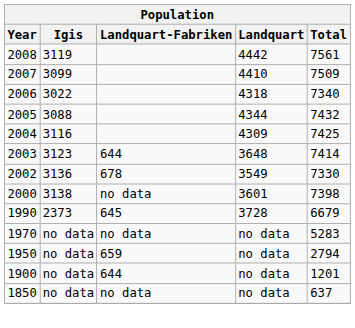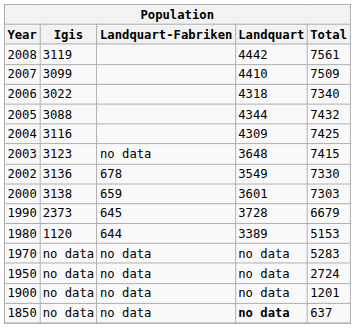 <table class="wikitable">
 <tr>
 <th align="center" colspan="5" bgcolor="#d2d2d2">Population</th>
 </tr>
 <tr>
 <th bgcolor="#dddddd">Year</th>
 <th bgcolor="#dddddd">Igis</th>
 <th bgcolor="#dddddd">Landquart-Fabriken</th>
 <th bgcolor="#dddddd">Landquart</th>
 <th bgcolor="#dddddd">Total</th>
 </tr>
 <tr>
 <td>2008</td>
 <td>3119</td>
 <td></td>
 <td>4442</td>
 <td>7561</td>
 </tr>
 <tr>
 <td>2007</td>
 <td>3099</td>
 <td></td>
 <td>4410</td>
 <td>7509</td>
 </tr>
 <tr>
 <td>2006</td>
 <td>3022</td>
 <td></td>
 <td>4318</td>
 <td>7340</td>
 </tr>
 <tr>
 <td>2005</td>
 <td>3088</td>
 <td></td>
 <td>4344</td>
 <td>7432</td>
 </tr>
 <tr>
 <td>2004</td>
 <td>3116</td>
 <td></td>
 <td>4309</td>
 <td>7425</td>
 </tr>
 <tr>
 <td>2003</td>
 <td>3123</td>
-<td>644</td>
+<td>no data</td>
 <td>3648</td>
-<td>7414</td>
+<td>7415</td>
 </tr>
 <tr>
 <td>2002</td>
 <td>3136</td>
 <td>678</td>
 <td>3549</td>
 <td>7330</td>
 </tr>
 <tr>
 <td>2000</td>
 <td>3138</td>
-<td>no data</td>
+<td>659</td>
 <td>3601</td>
-<td>7398</td>
+<td>7303</td>
 </tr>
 <tr>
 <td>1990</td>
 <td>2373</td>
 <td>645</td>
 <td>3728</td>
 <td>6679</td>
+</tr>
+<tr>
+<td>1980</td>
+<td>1120</td>
+<td>644</td>
+<td>3389</td>
+<td>5153</td>
 </tr>
 <tr>
 <td>1970</td>
 <td>no data</td>
 <td>no data</td>
 <td>no data</td>
 <td>5283</td>
 </tr>
 <tr>
 <td>1950</td>
 <td>no data</td>
-<td>659</td>
 <td>no data</td>
-<td>2794</td>
+<td>no data</td>
+<td>2724</td>
 </tr>
 <tr>
 <td>1900</td>
 <td>no data</td>
-<td>644</td>
+<td>no data</td>
 <td>no data</td>
 <td>1201</td>
 </tr>
 <tr>
 <td>1850</td>
 <td>no data</td>
 <td>no data</td>
-<td>no data</td>
+<td><strong>no data</strong></td>
 <td>637</td>
 </tr>
 <tr>
 </tr>
 </table>
